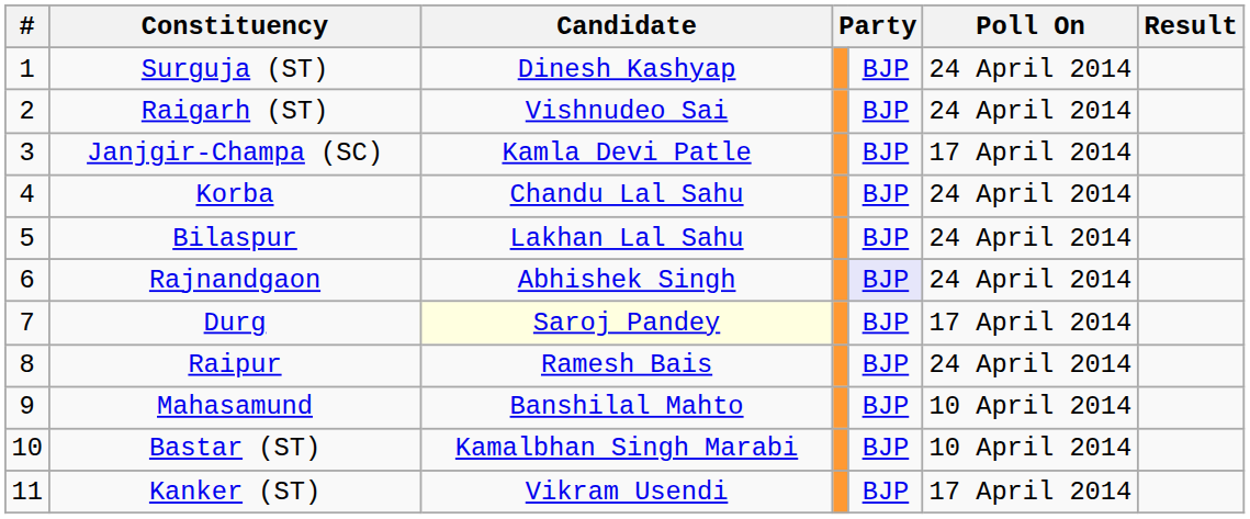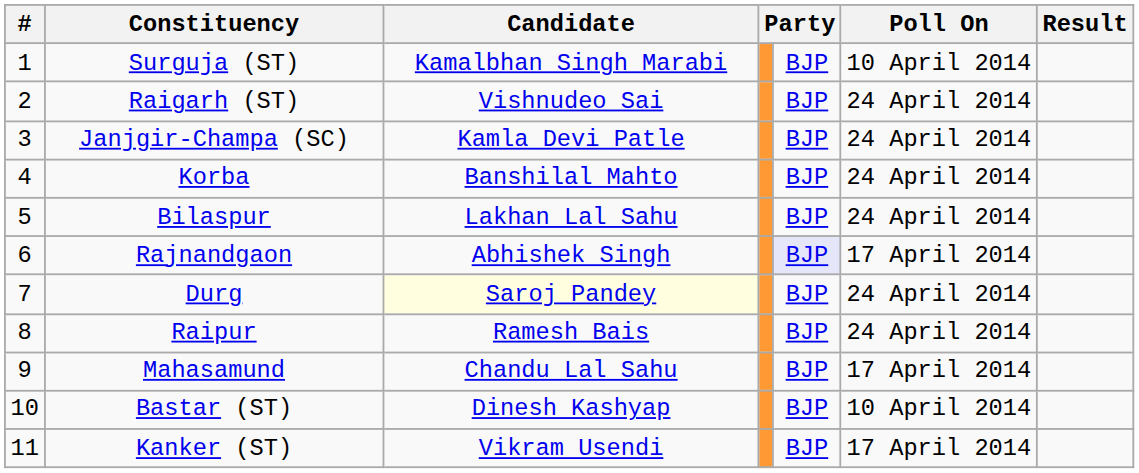 <table class="wikitable sortable" style="text-align:center;">
 <tr>
 <th>#</th>
 <th style="width:180px;">Constituency</th>
 <th style="width:200px;">Candidate</th>
 <th colspan="2">Party</th>
 <th>Poll On</th>
 <th>Result</th>
 </tr>
 <tr>
 <td style="text-align:center;">1</td>
 <td><a href='#'>Surguja</a> (ST)</td>
-<td><a href='#'>Dinesh Kashyap</a></td>
+<td><a href='#'>Kamalbhan Singh Marabi</a></td>
 <td bgcolor=#FF9933></td>
 <td><a href='#'>BJP</a></td>
-<td>24 April 2014</td>
+<td>10 April 2014</td>
 <td></td>
 </tr>
 <tr>
 <td style="text-align:center;">2</td>
 <td><a href='#'>Raigarh</a> (ST)</td>
 <td><a href='#'>Vishnudeo Sai</a></td>
 <td bgcolor=#FF9933></td>
 <td><a href='#'>BJP</a></td>
 <td>24 April 2014</td>
 <td></td>
 </tr>
 <tr>
 <td style="text-align:center;">3</td>
 <td><a href='#'>Janjgir-Champa</a> (SC)</td>
 <td><a href='#'>Kamla Devi Patle</a></td>
 <td bgcolor=#FF9933></td>
 <td><a href='#'>BJP</a></td>
-<td>17 April 2014</td>
+<td>24 April 2014</td>
 <td></td>
 </tr>
 <tr>
 <td style="text-align:center;">4</td>
 <td><a href='#'>Korba</a></td>
-<td><a href='#'>Chandu Lal Sahu</a></td>
+<td><a href='#'>Banshilal Mahto</a></td>
 <td bgcolor=#FF9933></td>
 <td><a href='#'>BJP</a></td>
 <td>24 April 2014</td>
 <td></td>
 </tr>
 <tr>
 <td style="text-align:center;">5</td>
 <td><a href='#'>Bilaspur</a></td>
 <td><a href='#'>Lakhan Lal Sahu</a></td>
 <td bgcolor=#FF9933></td>
 <td><a href='#'>BJP</a></td>
 <td>24 April 2014</td>
 <td></td>
 </tr>
 <tr>
 <td style="text-align:center;">6</td>
 <td><a href='#'>Rajnandgaon</a></td>
 <td><a href='#'>Abhishek Singh</a></td>
 <td bgcolor=#FF9933></td>
 <td style="background: lavender;"><a href='#'>BJP</a></td>
-<td>24 April 2014</td>
+<td>17 April 2014</td>
 <td></td>
 </tr>
 <tr>
 <td style="text-align:center;">7</td>
 <td><a href='#'>Durg</a></td>
 <td style="background: lightyellow;"><a href='#'>Saroj Pandey</a></td>
 <td bgcolor=#FF9933></td>
 <td><a href='#'>BJP</a></td>
-<td>17 April 2014</td>
+<td>24 April 2014</td>
 <td></td>
 </tr>
 <tr>
 <td style="text-align:center;">8</td>
 <td><a href='#'>Raipur</a></td>
 <td><a href='#'>Ramesh Bais</a></td>
 <td bgcolor=#FF9933></td>
 <td><a href='#'>BJP</a></td>
 <td>24 April 2014</td>
 <td></td>
 </tr>
 <tr>
 <td style="text-align:center;">9</td>
 <td><a href='#'>Mahasamund</a></td>
-<td><a href='#'>Banshilal Mahto</a></td>
+<td><a href='#'>Chandu Lal Sahu</a></td>
 <td bgcolor=#FF9933></td>
 <td><a href='#'>BJP</a></td>
-<td>10 April 2014</td>
+<td>17 April 2014</td>
 <td></td>
 </tr>
 <tr>
 <td style="text-align:center;">10</td>
 <td><a href='#'>Bastar</a> (ST)</td>
-<td><a href='#'>Kamalbhan Singh Marabi</a></td>
+<td><a href='#'>Dinesh Kashyap</a></td>
 <td bgcolor=#FF9933></td>
 <td><a href='#'>BJP</a></td>
 <td>10 April 2014</td>
 <td></td>
 </tr>
 <tr>
 <td style="text-align:center;">11</td>
 <td><a href='#'>Kanker</a> (ST)</td>
 <td><a href='#'>Vikram Usendi</a></td>
 <td bgcolor=#FF9933></td>
 <td><a href='#'>BJP</a></td>
 <td>17 April 2014</td>
 <td></td>
 </tr>
 </table>
